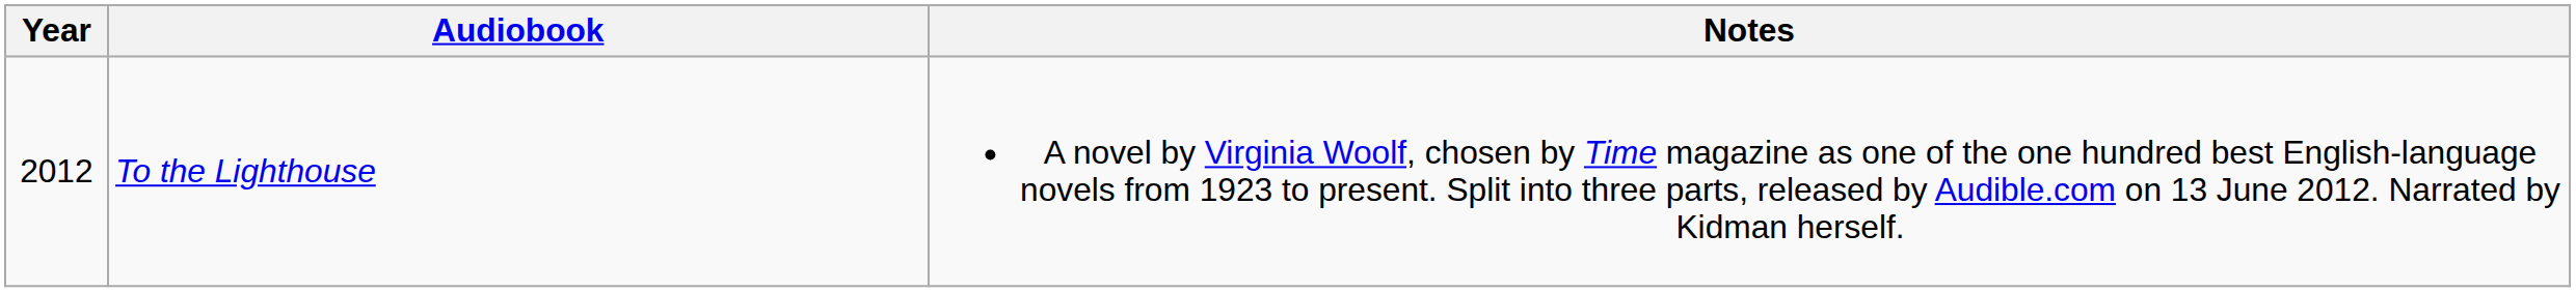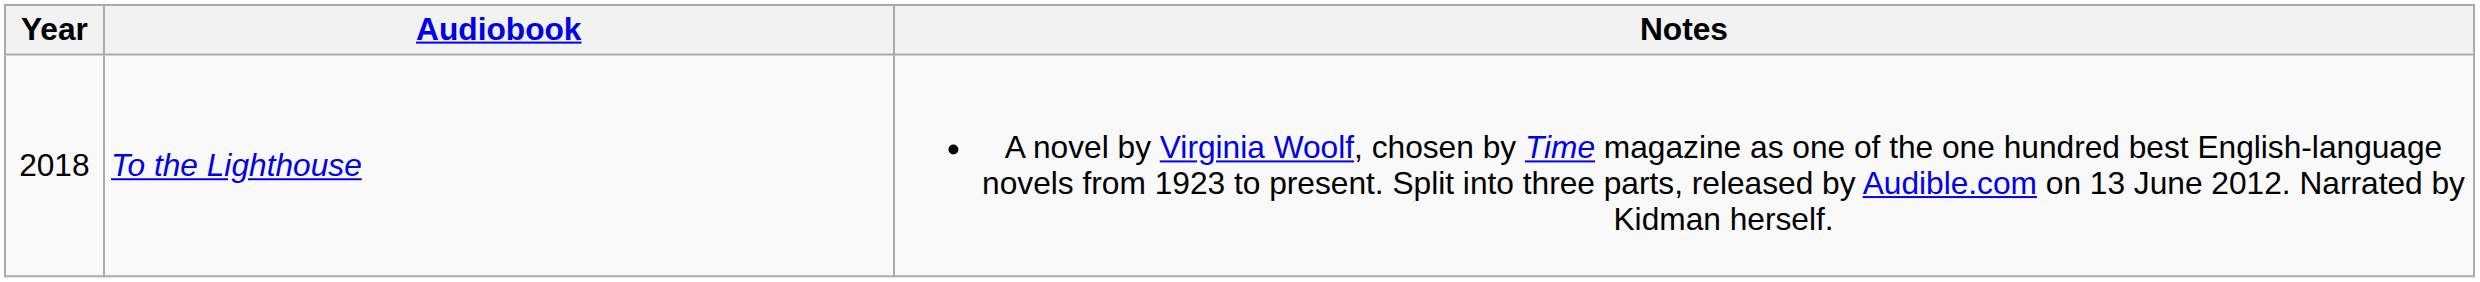 <table class="wikitable" style="text-align:center;">
 <tr>
 <th style=width:4%;>Year</th>
 <th style=width:32%;><a href='#'>Audiobook</a></th>
 <th style=width:64%;>Notes</th>
 </tr>
 <tr>
-<td>2012</td>
+<td>2018</td>
 <td align=left><em><a href='#'>To the Lighthouse</a></em></td>
 <td><br><ul><li>A novel by <a href='#'>Virginia Woolf</a>, chosen by <em><a href='#'>Time</a></em> magazine as one of the one hundred best English-language novels from 1923 to present. Split into three parts, released by <a href='#'>Audible.com</a> on 13 June 2012. Narrated by Kidman herself.</li></ul></td>
 </tr>
 </table>
